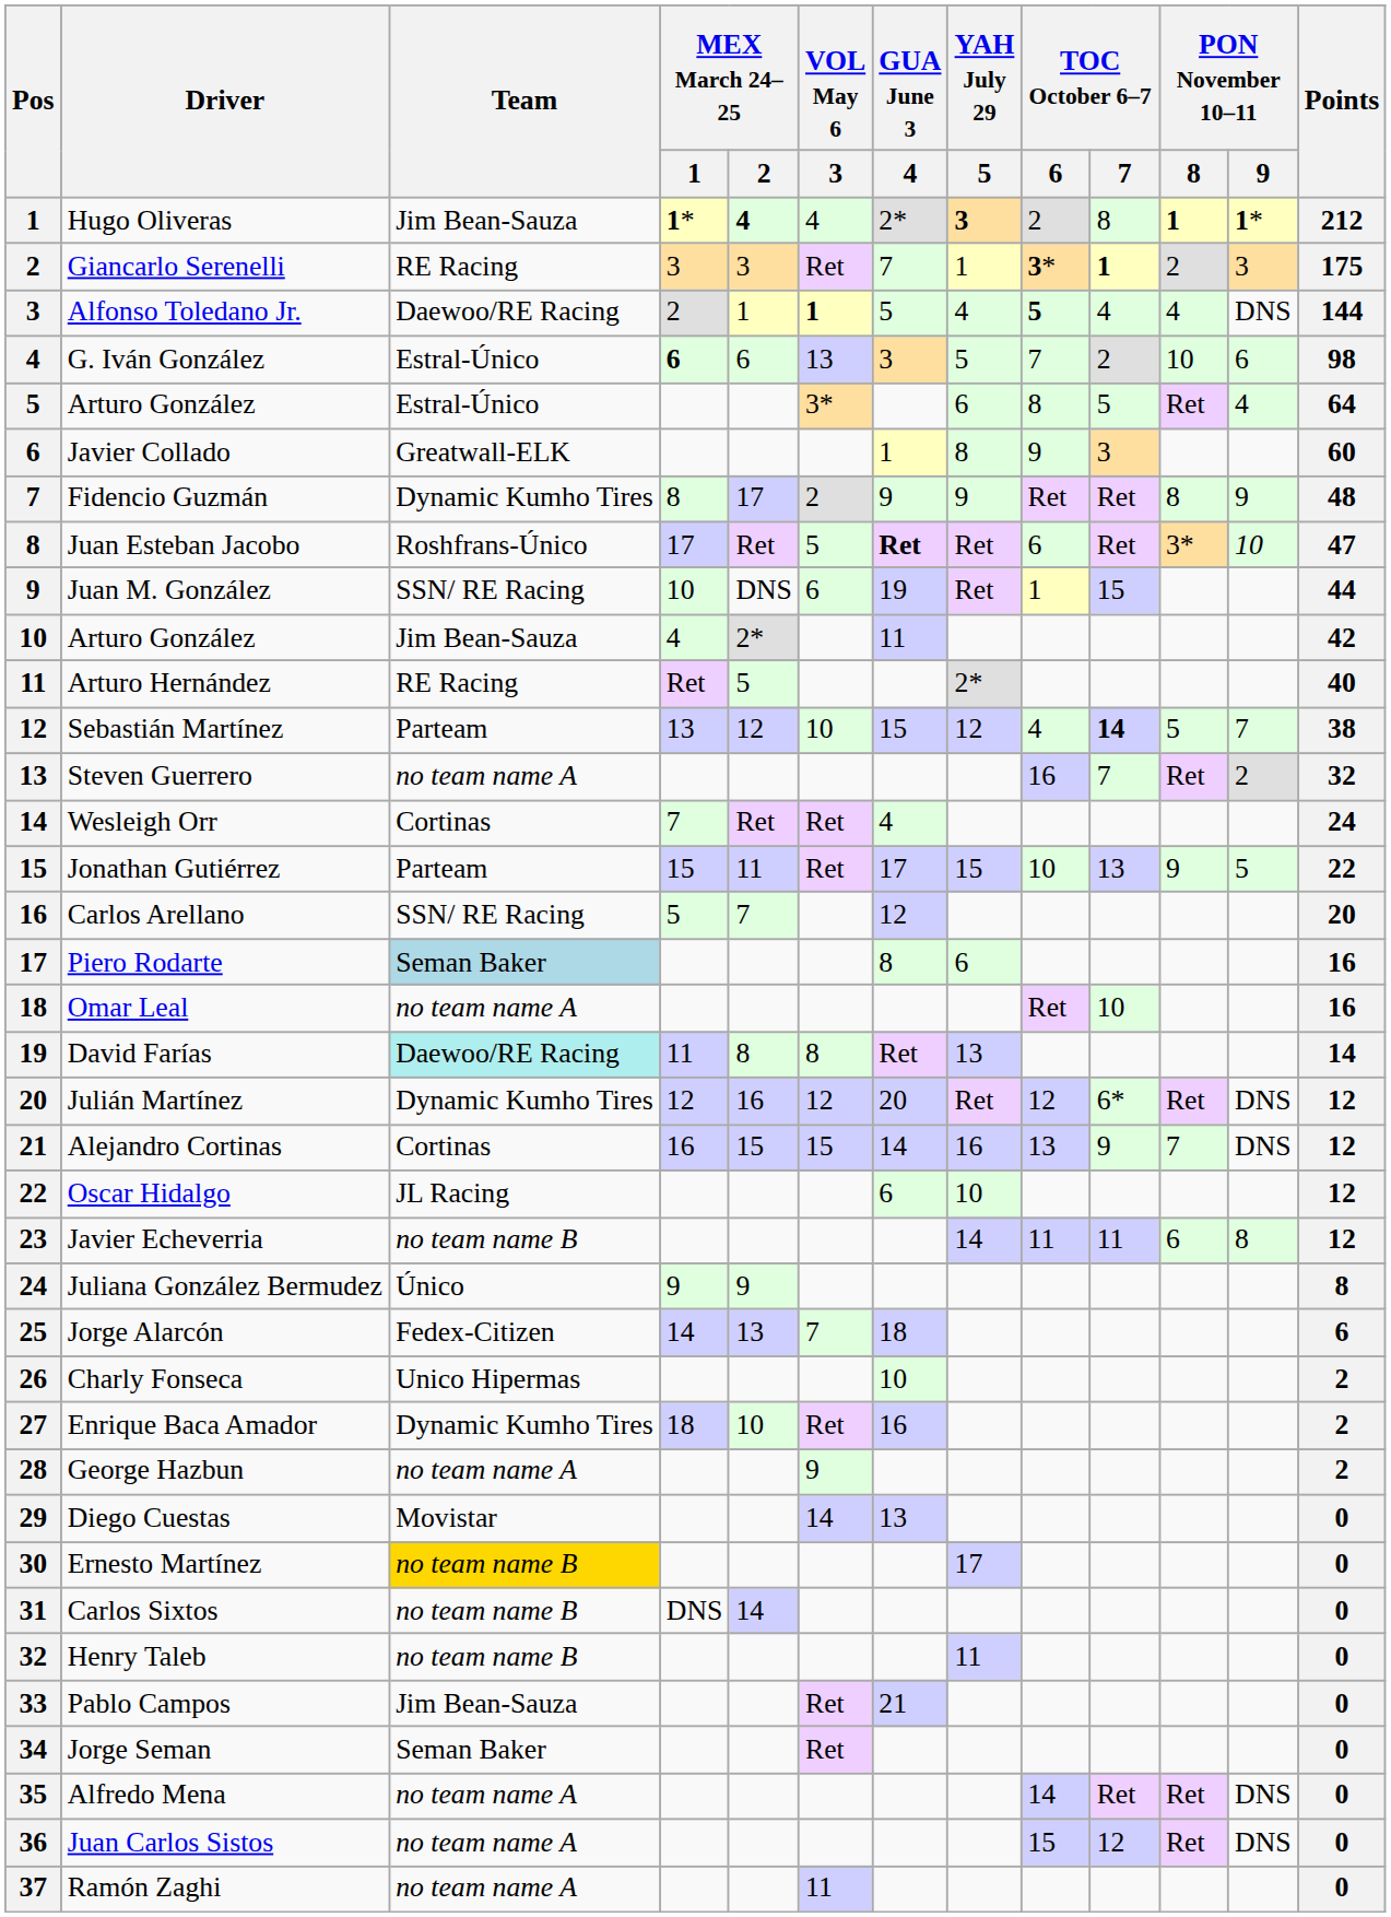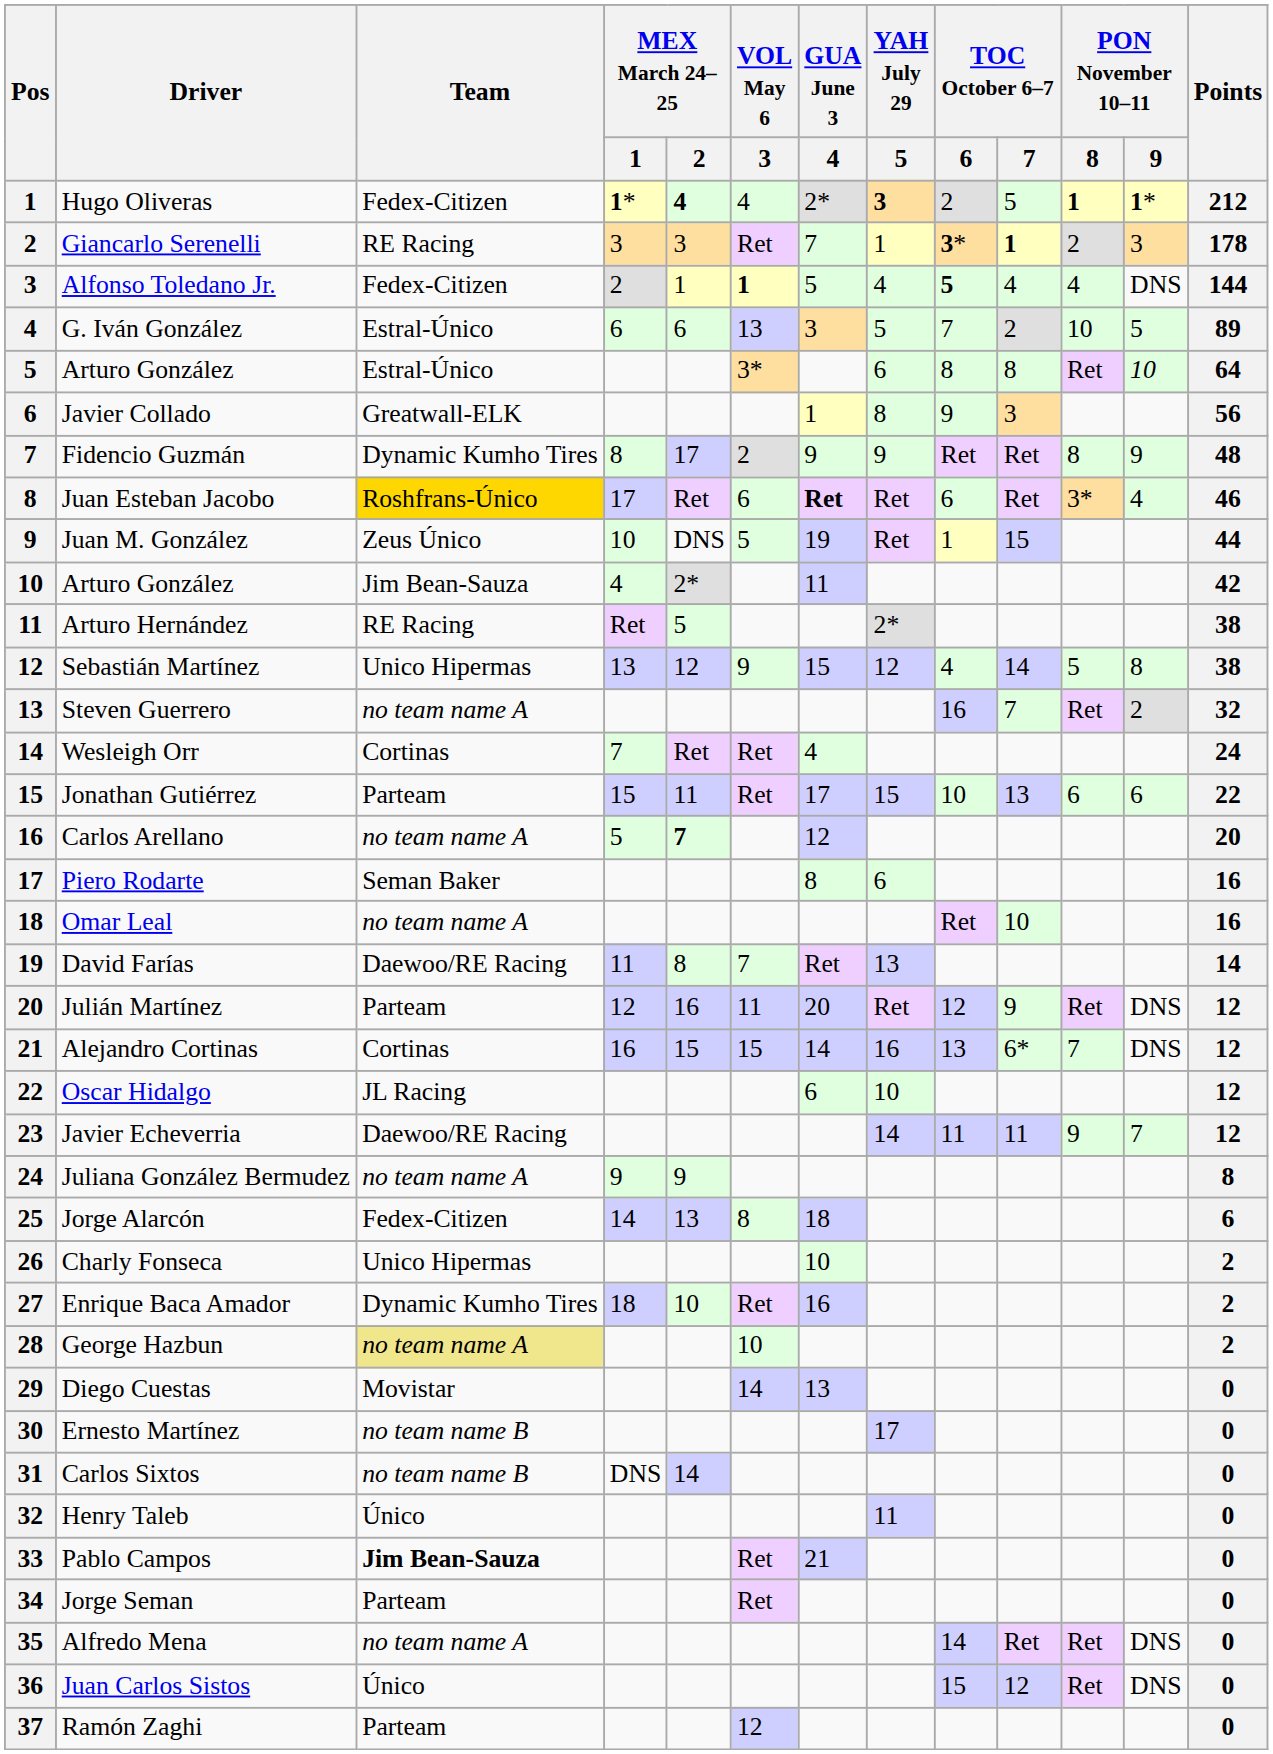 <table class="wikitable" style="font-size: 85%;">
 <tr>
 <th rowspan=2>Pos</th>
 <th rowspan=2>Driver</th>
 <th rowspan=2>Team</th>
 <th colspan=2> <a href='#'>MEX</a><br><small>March 24–25</small></th>
 <th><br><a href='#'>VOL</a><br><small>May 6</small></th>
 <th><br><a href='#'>GUA</a><br><small>June 3</small></th>
 <th> <a href='#'>YAH</a><br><small>July 29</small></th>
 <th colspan=2> <a href='#'>TOC</a><br><small>October 6–7</small></th>
 <th colspan=2> <a href='#'>PON</a><br><small>November 10–11</small></th>
 <th rowspan=2>Points</th>
 </tr>
 <tr>
 <th width="27">1</th>
 <th width="27">2</th>
 <th width="27">3</th>
 <th width="27">4</th>
 <th width="27">5</th>
 <th width="27">6</th>
 <th width="27">7</th>
 <th width="27">8</th>
 <th width="27">9</th>
 </tr>
 <tr>
 <th>1</th>
 <td> Hugo Oliveras</td>
-<td>Jim Bean-Sauza</td>
+<td>Fedex-Citizen</td>
 <td style="background:#FFFFBF;"><strong>1</strong>*</td>
 <td style="background:#DFFFDF;"><strong>4</strong></td>
 <td style="background:#DFFFDF;">4</td>
 <td style="background:#DFDFDF;">2*</td>
 <td style="background:#FFDF9F;"><strong>3</strong></td>
 <td style="background:#DFDFDF;">2</td>
-<td style="background:#DFFFDF;">8</td>
+<td style="background:#DFFFDF;">5</td>
 <td style="background:#FFFFBF;"><strong>1</strong></td>
 <td style="background:#FFFFBF;"><strong>1</strong>*</td>
 <th>212</th>
 </tr>
 <tr>
 <th>2</th>
 <td> <a href='#'>Giancarlo Serenelli</a></td>
 <td>RE Racing</td>
 <td style="background:#FFDF9F;">3</td>
 <td style="background:#FFDF9F;">3</td>
 <td style="background:#EFCFFF;">Ret</td>
 <td style="background:#DFFFDF;">7</td>
 <td style="background:#FFFFBF;">1</td>
 <td style="background:#FFDF9F;"><strong>3</strong>*</td>
 <td style="background:#FFFFBF;"><strong>1</strong></td>
 <td style="background:#DFDFDF;">2</td>
 <td style="background:#FFDF9F;">3</td>
-<th>175</th>
+<th>178</th>
 </tr>
 <tr>
 <th>3</th>
 <td> <a href='#'>Alfonso Toledano Jr.</a></td>
-<td>Daewoo/RE Racing</td>
+<td>Fedex-Citizen</td>
 <td style="background:#DFDFDF;">2</td>
 <td style="background:#FFFFBF;">1</td>
 <td style="background:#FFFFBF;"><strong>1</strong></td>
 <td style="background:#DFFFDF;">5</td>
 <td style="background:#DFFFDF;">4</td>
 <td style="background:#DFFFDF;"><strong>5</strong></td>
 <td style="background:#DFFFDF;">4</td>
 <td style="background:#DFFFDF;">4</td>
 <td>DNS</td>
 <th>144</th>
 </tr>
 <tr>
 <th>4</th>
 <td> G. Iván González</td>
 <td>Estral-Único</td>
-<td style="background:#DFFFDF;"><strong>6</strong></td>
+<td style="background:#DFFFDF;">6</td>
 <td style="background:#DFFFDF;">6</td>
 <td style="background:#CFCFFF;">13</td>
 <td style="background:#FFDF9F;">3</td>
 <td style="background:#DFFFDF;">5</td>
 <td style="background:#DFFFDF;">7</td>
 <td style="background:#DFDFDF;">2</td>
 <td style="background:#DFFFDF;">10</td>
-<td style="background:#DFFFDF;">6</td>
-<th>98</th>
+<td style="background:#DFFFDF;">5</td>
+<th>89</th>
 </tr>
 <tr>
 <th>5</th>
 <td> Arturo González</td>
 <td>Estral-Único</td>
 <td></td>
 <td></td>
 <td style="background:#FFDF9F;">3*</td>
 <td></td>
 <td style="background:#DFFFDF;">6</td>
 <td style="background:#DFFFDF;">8</td>
-<td style="background:#DFFFDF;">5</td>
+<td style="background:#DFFFDF;">8</td>
 <td style="background:#EFCFFF;">Ret</td>
-<td style="background:#DFFFDF;">4</td>
+<td style="background:#DFFFDF;"><em>10</em></td>
 <th>64</th>
 </tr>
 <tr>
 <th>6</th>
 <td> Javier Collado</td>
 <td>Greatwall-ELK</td>
 <td></td>
 <td></td>
 <td></td>
 <td style="background:#FFFFBF;">1</td>
 <td style="background:#DFFFDF;">8</td>
 <td style="background:#DFFFDF;">9</td>
 <td style="background:#FFDF9F;">3</td>
 <td></td>
 <td></td>
-<th>60</th>
+<th>56</th>
 </tr>
 <tr>
 <th>7</th>
 <td> Fidencio Guzmán</td>
 <td>Dynamic Kumho Tires</td>
 <td style="background:#DFFFDF;">8</td>
 <td style="background:#CFCFFF;">17</td>
 <td style="background:#DFDFDF;">2</td>
 <td style="background:#DFFFDF;">9</td>
 <td style="background:#DFFFDF;">9</td>
 <td style="background:#EFCFFF;">Ret</td>
 <td style="background:#EFCFFF;">Ret</td>
 <td style="background:#DFFFDF;">8</td>
 <td style="background:#DFFFDF;">9</td>
 <th>48</th>
 </tr>
 <tr>
 <th>8</th>
 <td> Juan Esteban Jacobo</td>
-<td>Roshfrans-Único</td>
+<td style="background: gold;">Roshfrans-Único</td>
 <td style="background:#CFCFFF;">17</td>
 <td style="background:#EFCFFF;">Ret</td>
-<td style="background:#DFFFDF;">5</td>
+<td style="background:#DFFFDF;">6</td>
 <td style="background:#EFCFFF;"><strong>Ret</strong></td>
 <td style="background:#EFCFFF;">Ret</td>
 <td style="background:#DFFFDF;">6</td>
 <td style="background:#EFCFFF;">Ret</td>
 <td style="background:#FFDF9F;">3*</td>
-<td style="background:#DFFFDF;"><em>10</em></td>
-<th>47</th>
+<td style="background:#DFFFDF;">4</td>
+<th>46</th>
 </tr>
 <tr>
 <th>9</th>
 <td> Juan M. González</td>
-<td>SSN/ RE Racing</td>
+<td>Zeus Único</td>
 <td style="background:#DFFFDF;">10</td>
 <td>DNS</td>
-<td style="background:#DFFFDF;">6</td>
+<td style="background:#DFFFDF;">5</td>
 <td style="background:#CFCFFF;">19</td>
 <td style="background:#EFCFFF;">Ret</td>
 <td style="background:#FFFFBF;">1</td>
 <td style="background:#CFCFFF;">15</td>
 <td></td>
 <td></td>
 <th>44</th>
 </tr>
 <tr>
 <th>10</th>
 <td> Arturo González</td>
 <td>Jim Bean-Sauza</td>
 <td style="background:#DFFFDF;">4</td>
 <td style="background:#DFDFDF;">2*</td>
 <td></td>
 <td style="background:#CFCFFF;">11</td>
 <td></td>
 <td></td>
 <td></td>
 <td></td>
 <td></td>
 <th>42</th>
 </tr>
 <tr>
 <th>11</th>
 <td> Arturo Hernández</td>
 <td>RE Racing</td>
 <td style="background:#EFCFFF;">Ret</td>
 <td style="background:#DFFFDF;">5</td>
 <td></td>
 <td></td>
 <td style="background:#DFDFDF;">2*</td>
 <td></td>
 <td></td>
 <td></td>
 <td></td>
-<th>40</th>
+<th>38</th>
 </tr>
 <tr>
 <th>12</th>
 <td> Sebastián Martínez</td>
-<td>Parteam</td>
+<td>Unico Hipermas</td>
 <td style="background:#CFCFFF;">13</td>
 <td style="background:#CFCFFF;">12</td>
-<td style="background:#DFFFDF;">10</td>
+<td style="background:#DFFFDF;">9</td>
 <td style="background:#CFCFFF;">15</td>
 <td style="background:#CFCFFF;">12</td>
 <td style="background:#DFFFDF;">4</td>
-<td style="background:#CFCFFF;"><strong>14</strong></td>
+<td style="background:#CFCFFF;">14</td>
 <td style="background:#DFFFDF;">5</td>
-<td style="background:#DFFFDF;">7</td>
+<td style="background:#DFFFDF;">8</td>
 <th>38</th>
 </tr>
 <tr>
 <th>13</th>
 <td> Steven Guerrero</td>
 <td><em>no team name A</em></td>
 <td></td>
 <td></td>
 <td></td>
 <td></td>
 <td></td>
 <td style="background:#CFCFFF;">16</td>
 <td style="background:#DFFFDF;">7</td>
 <td style="background:#EFCFFF;">Ret</td>
 <td style="background:#DFDFDF;">2</td>
 <th>32</th>
 </tr>
 <tr>
 <th>14</th>
 <td> Wesleigh Orr</td>
 <td>Cortinas</td>
 <td style="background:#DFFFDF;">7</td>
 <td style="background:#EFCFFF;">Ret</td>
 <td style="background:#EFCFFF;">Ret</td>
 <td style="background:#DFFFDF;">4</td>
 <td></td>
 <td></td>
 <td></td>
 <td></td>
 <td></td>
 <th>24</th>
 </tr>
 <tr>
 <th>15</th>
 <td> Jonathan Gutiérrez</td>
 <td>Parteam</td>
 <td style="background:#CFCFFF;">15</td>
 <td style="background:#CFCFFF;">11</td>
 <td style="background:#EFCFFF;">Ret</td>
 <td style="background:#CFCFFF;">17</td>
 <td style="background:#CFCFFF;">15</td>
 <td style="background:#DFFFDF;">10</td>
 <td style="background:#CFCFFF;">13</td>
-<td style="background:#DFFFDF;">9</td>
-<td style="background:#DFFFDF;">5</td>
+<td style="background:#DFFFDF;">6</td>
+<td style="background:#DFFFDF;">6</td>
 <th>22</th>
 </tr>
 <tr>
 <th>16</th>
 <td> Carlos Arellano</td>
-<td>SSN/ RE Racing</td>
+<td><em>no team name A</em></td>
 <td style="background:#DFFFDF;">5</td>
-<td style="background:#DFFFDF;">7</td>
+<td style="background:#DFFFDF;"><strong>7</strong></td>
 <td></td>
 <td style="background:#CFCFFF;">12</td>
 <td></td>
 <td></td>
 <td></td>
 <td></td>
 <td></td>
 <th>20</th>
 </tr>
 <tr>
 <th>17</th>
 <td> <a href='#'>Piero Rodarte</a></td>
-<td style="background: lightblue;">Seman Baker</td>
+<td>Seman Baker</td>
 <td></td>
 <td></td>
 <td></td>
 <td style="background:#DFFFDF;">8</td>
 <td style="background:#DFFFDF;">6</td>
 <td></td>
 <td></td>
 <td></td>
 <td></td>
 <th>16</th>
 </tr>
 <tr>
 <th>18</th>
 <td> <a href='#'>Omar Leal</a></td>
 <td><em>no team name A</em></td>
 <td></td>
 <td></td>
 <td></td>
 <td></td>
 <td></td>
 <td style="background:#EFCFFF;">Ret</td>
 <td style="background:#DFFFDF;">10</td>
 <td></td>
 <td></td>
 <th>16</th>
 </tr>
 <tr>
 <th>19</th>
 <td> David Farías</td>
-<td style="background: paleturquoise;">Daewoo/RE Racing</td>
+<td>Daewoo/RE Racing</td>
 <td style="background:#CFCFFF;">11</td>
 <td style="background:#DFFFDF;">8</td>
-<td style="background:#DFFFDF;">8</td>
+<td style="background:#DFFFDF;">7</td>
 <td style="background:#EFCFFF;">Ret</td>
 <td style="background:#CFCFFF;">13</td>
 <td></td>
 <td></td>
 <td></td>
 <td></td>
 <th>14</th>
 </tr>
 <tr>
 <th>20</th>
 <td> Julián Martínez</td>
-<td>Dynamic Kumho Tires</td>
+<td>Parteam</td>
 <td style="background:#CFCFFF;">12</td>
 <td style="background:#CFCFFF;">16</td>
-<td style="background:#CFCFFF;">12</td>
+<td style="background:#CFCFFF;">11</td>
 <td style="background:#CFCFFF;">20</td>
 <td style="background:#EFCFFF;">Ret</td>
 <td style="background:#CFCFFF;">12</td>
-<td style="background:#DFFFDF;">6*</td>
+<td style="background:#DFFFDF;">9</td>
 <td style="background:#EFCFFF;">Ret</td>
 <td>DNS</td>
 <th>12</th>
 </tr>
 <tr>
 <th>21</th>
 <td> Alejandro Cortinas</td>
 <td>Cortinas</td>
 <td style="background:#CFCFFF;">16</td>
 <td style="background:#CFCFFF;">15</td>
 <td style="background:#CFCFFF;">15</td>
 <td style="background:#CFCFFF;">14</td>
 <td style="background:#CFCFFF;">16</td>
 <td style="background:#CFCFFF;">13</td>
-<td style="background:#DFFFDF;">9</td>
+<td style="background:#DFFFDF;">6*</td>
 <td style="background:#DFFFDF;">7</td>
 <td>DNS</td>
 <th>12</th>
 </tr>
 <tr>
 <th>22</th>
 <td> <a href='#'>Oscar Hidalgo</a></td>
 <td>JL Racing</td>
 <td></td>
 <td></td>
 <td></td>
 <td style="background:#DFFFDF;">6</td>
 <td style="background:#DFFFDF;">10</td>
 <td></td>
 <td></td>
 <td></td>
 <td></td>
 <th>12</th>
 </tr>
 <tr>
 <th>23</th>
 <td> Javier Echeverria</td>
-<td><em>no team name B</em></td>
+<td>Daewoo/RE Racing</td>
 <td></td>
 <td></td>
 <td></td>
 <td></td>
 <td style="background:#CFCFFF;">14</td>
 <td style="background:#CFCFFF;">11</td>
 <td style="background:#CFCFFF;">11</td>
-<td style="background:#DFFFDF;">6</td>
-<td style="background:#DFFFDF;">8</td>
+<td style="background:#DFFFDF;">9</td>
+<td style="background:#DFFFDF;">7</td>
 <th>12</th>
 </tr>
 <tr>
 <th>24</th>
 <td> Juliana González Bermudez</td>
-<td>Único</td>
+<td><em>no team name A</em></td>
 <td style="background:#DFFFDF;">9</td>
 <td style="background:#DFFFDF;">9</td>
 <td></td>
 <td></td>
 <td></td>
 <td></td>
 <td></td>
 <td></td>
 <td></td>
 <th>8</th>
 </tr>
 <tr>
 <th>25</th>
 <td> Jorge Alarcón</td>
 <td>Fedex-Citizen</td>
 <td style="background:#CFCFFF;">14</td>
 <td style="background:#CFCFFF;">13</td>
-<td style="background:#DFFFDF;">7</td>
+<td style="background:#DFFFDF;">8</td>
 <td style="background:#CFCFFF;">18</td>
 <td></td>
 <td></td>
 <td></td>
 <td></td>
 <td></td>
 <th>6</th>
 </tr>
 <tr>
 <th>26</th>
 <td> Charly Fonseca</td>
 <td>Unico Hipermas</td>
 <td></td>
 <td></td>
 <td></td>
 <td style="background:#DFFFDF;">10</td>
 <td></td>
 <td></td>
 <td></td>
 <td></td>
 <td></td>
 <th>2</th>
 </tr>
 <tr>
 <th>27</th>
 <td> Enrique Baca Amador</td>
 <td>Dynamic Kumho Tires</td>
 <td style="background:#CFCFFF;">18</td>
 <td style="background:#DFFFDF;">10</td>
 <td style="background:#EFCFFF;">Ret</td>
 <td style="background:#CFCFFF;">16</td>
 <td></td>
 <td></td>
 <td></td>
 <td></td>
 <td></td>
 <th>2</th>
 </tr>
 <tr>
 <th>28</th>
 <td> George Hazbun</td>
-<td><em>no team name A</em></td>
+<td style="background: khaki;"><em>no team name A</em></td>
 <td></td>
 <td></td>
-<td style="background:#DFFFDF;">9</td>
+<td style="background:#DFFFDF;">10</td>
 <td></td>
 <td></td>
 <td></td>
 <td></td>
 <td></td>
 <td></td>
 <th>2</th>
 </tr>
 <tr>
 <th>29</th>
 <td> Diego Cuestas</td>
 <td>Movistar</td>
 <td></td>
 <td></td>
 <td style="background:#CFCFFF;">14</td>
 <td style="background:#CFCFFF;">13</td>
 <td></td>
 <td></td>
 <td></td>
 <td></td>
 <td></td>
 <th>0</th>
 </tr>
 <tr>
 <th>30</th>
 <td> Ernesto Martínez</td>
-<td style="background: gold;"><em>no team name B</em></td>
+<td><em>no team name B</em></td>
 <td></td>
 <td></td>
 <td></td>
 <td></td>
 <td style="background:#CFCFFF;">17</td>
 <td></td>
 <td></td>
 <td></td>
 <td></td>
 <th>0</th>
 </tr>
 <tr>
 <th>31</th>
 <td> Carlos Sixtos</td>
 <td><em>no team name B</em></td>
 <td>DNS</td>
 <td style="background:#CFCFFF;">14</td>
 <td></td>
 <td></td>
 <td></td>
 <td></td>
 <td></td>
 <td></td>
 <td></td>
 <th>0</th>
 </tr>
 <tr>
 <th>32</th>
 <td>  Henry Taleb</td>
-<td><em>no team name B</em></td>
+<td>Único</td>
 <td></td>
 <td></td>
 <td></td>
 <td></td>
 <td style="background:#CFCFFF;">11</td>
 <td></td>
 <td></td>
 <td></td>
 <td></td>
 <th>0</th>
 </tr>
 <tr>
 <th>33</th>
 <td> Pablo Campos</td>
-<td>Jim Bean-Sauza</td>
+<td><strong>Jim Bean-Sauza</strong></td>
 <td></td>
 <td></td>
 <td style="background:#EFCFFF;">Ret</td>
 <td style="background:#CFCFFF;">21</td>
 <td></td>
 <td></td>
 <td></td>
 <td></td>
 <td></td>
 <th>0</th>
 </tr>
 <tr>
 <th>34</th>
 <td> Jorge Seman</td>
-<td>Seman Baker</td>
+<td>Parteam</td>
 <td></td>
 <td></td>
 <td style="background:#EFCFFF;">Ret</td>
 <td></td>
 <td></td>
 <td></td>
 <td></td>
 <td></td>
 <td></td>
 <th>0</th>
 </tr>
 <tr>
 <th>35</th>
 <td> Alfredo Mena</td>
 <td><em>no team name A</em></td>
 <td></td>
 <td></td>
 <td></td>
 <td></td>
 <td></td>
 <td style="background:#CFCFFF;">14</td>
 <td style="background:#EFCFFF;">Ret</td>
 <td style="background:#EFCFFF;">Ret</td>
 <td>DNS</td>
 <th>0</th>
 </tr>
 <tr>
 <th>36</th>
 <td> <a href='#'>Juan Carlos Sistos</a></td>
-<td><em>no team name A</em></td>
+<td>Único</td>
 <td></td>
 <td></td>
 <td></td>
 <td></td>
 <td></td>
 <td style="background:#CFCFFF;">15</td>
 <td style="background:#CFCFFF;">12</td>
 <td style="background:#EFCFFF;">Ret</td>
 <td>DNS</td>
 <th>0</th>
 </tr>
 <tr>
 <th>37</th>
 <td> Ramón Zaghi</td>
-<td><em>no team name A</em></td>
+<td>Parteam</td>
 <td></td>
 <td></td>
-<td style="background:#CFCFFF;">11</td>
+<td style="background:#CFCFFF;">12</td>
 <td></td>
 <td></td>
 <td></td>
 <td></td>
 <td></td>
 <td></td>
 <th>0</th>
 </tr>
 </table>
